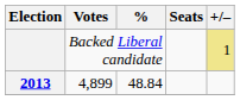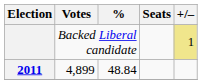 <table class="wikitable" style="text-align:right">
 <tr>
 <th>Election</th>
 <th>Votes</th>
 <th>%</th>
 <th>Seats</th>
 <th>+/–</th>
 </tr>
 <tr>
 <th> </th>
 <td colspan=2><em>Backed <a href='#'>Liberal</a><br>candidate</em></td>
 <td></td>
 <td style="background: khaki;"> 1</td>
 </tr>
 <tr>
-<th><a href='#'>2013</a></th>
+<th><a href='#'>2011</a></th>
 <td>4,899</td>
 <td>48.84</td>
 <td></td>
 <td></td>
 </tr>
 <tr>
 </tr>
 </table>
